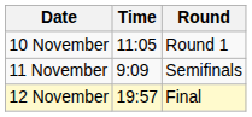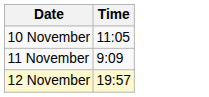 <table class="wikitable">
 <tr>
 <th>Date</th>
 <th>Time</th>
-<th>Round</th>
 </tr>
 <tr>
 <td>10 November</td>
 <td>11:05</td>
-<td>Round 1</td>
 </tr>
 <tr>
 <td>11 November</td>
 <td>9:09</td>
-<td>Semifinals</td>
 </tr>
 <tr style=background:lemonchiffon>
 <td>12 November</td>
 <td>19:57</td>
-<td>Final</td>
 </tr>
 </table>
